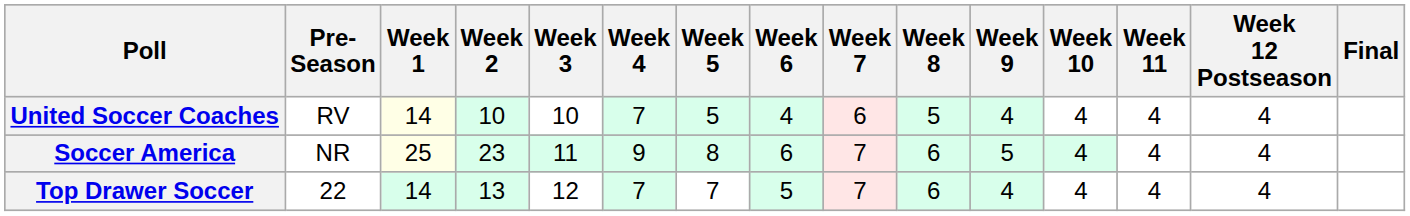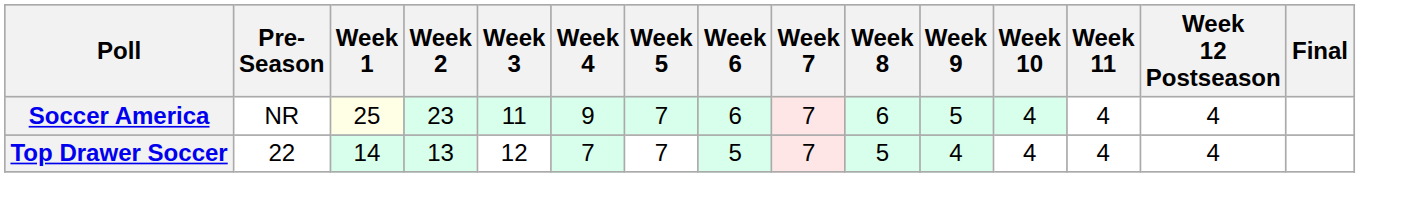 <table class="wikitable" style="white-space:nowrap;font-size:90%">
 <tr>
 <th>Poll</th>
 <th>Pre-<br>Season</th>
 <th>Week<br>1</th>
 <th>Week<br>2</th>
 <th>Week<br>3</th>
 <th>Week<br>4</th>
 <th>Week<br>5</th>
 <th>Week<br>6</th>
 <th>Week<br>7</th>
 <th>Week<br>8</th>
 <th>Week<br>9</th>
 <th>Week<br>10</th>
 <th>Week<br>11</th>
 <th>Week<br>12<br>Postseason</th>
 <th>Final</th>
 </tr>
 <tr style="text-align:center;">
-<th><a href='#'>United Soccer Coaches</a></th>
-<td style="background:#FFF;">RV</td>
-<td style="background:#FFFFE6;">14</td>
-<td style="background:#D8FFEB;">10</td>
-<td style="background:#FFF;">10</td>
-<td style="background:#D8FFEB;">7</td>
-<td style="background:#D8FFEB;">5</td>
-<td style="background:#D8FFEB;">4</td>
-<td style="background:#FFE6E6;">6</td>
-<td style="background:#D8FFEB;">5</td>
-<td style="background:#D8FFEB;">4</td>
-<td style="background:#FFF;">4</td>
-<td style="background:#FFF;">4</td>
-<td style="background:#FFF;">4</td>
-<td style="background:#FFF;"></td>
-</tr>
-<tr style="text-align:center;">
 <th><a href='#'>Soccer America</a></th>
 <td style="background:#FFF;">NR</td>
 <td style="background:#FFFFE6;">25</td>
 <td style="background:#D8FFEB;">23</td>
 <td style="background:#D8FFEB;">11</td>
 <td style="background:#D8FFEB;">9</td>
-<td style="background:#D8FFEB;">8</td>
+<td style="background:#D8FFEB;">7</td>
 <td style="background:#D8FFEB;">6</td>
 <td style="background:#FFE6E6;">7</td>
 <td style="background:#D8FFEB;">6</td>
 <td style="background:#D8FFEB;">5</td>
 <td style="background:#D8FFEB;">4</td>
 <td style="background:#FFF;">4</td>
 <td style="background:#FFF;">4</td>
 <td style="background:#FFF;"></td>
 </tr>
 <tr style="text-align:center;">
 <th><a href='#'>Top Drawer Soccer</a></th>
 <td style="background:#FFF;">22</td>
 <td style="background:#D8FFEB;">14</td>
 <td style="background:#D8FFEB;">13</td>
 <td style="background:#FFF;">12</td>
 <td style="background:#D8FFEB;">7</td>
 <td style="background:#FFF;">7</td>
 <td style="background:#D8FFEB;">5</td>
 <td style="background:#FFE6E6;">7</td>
-<td style="background:#D8FFEB;">6</td>
+<td style="background:#D8FFEB;">5</td>
 <td style="background:#D8FFEB;">4</td>
 <td style="background:#FFF;">4</td>
 <td style="background:#FFF;">4</td>
 <td style="background:#FFF;">4</td>
 <td style="background:#FFF;"></td>
 </tr>
 </table>
